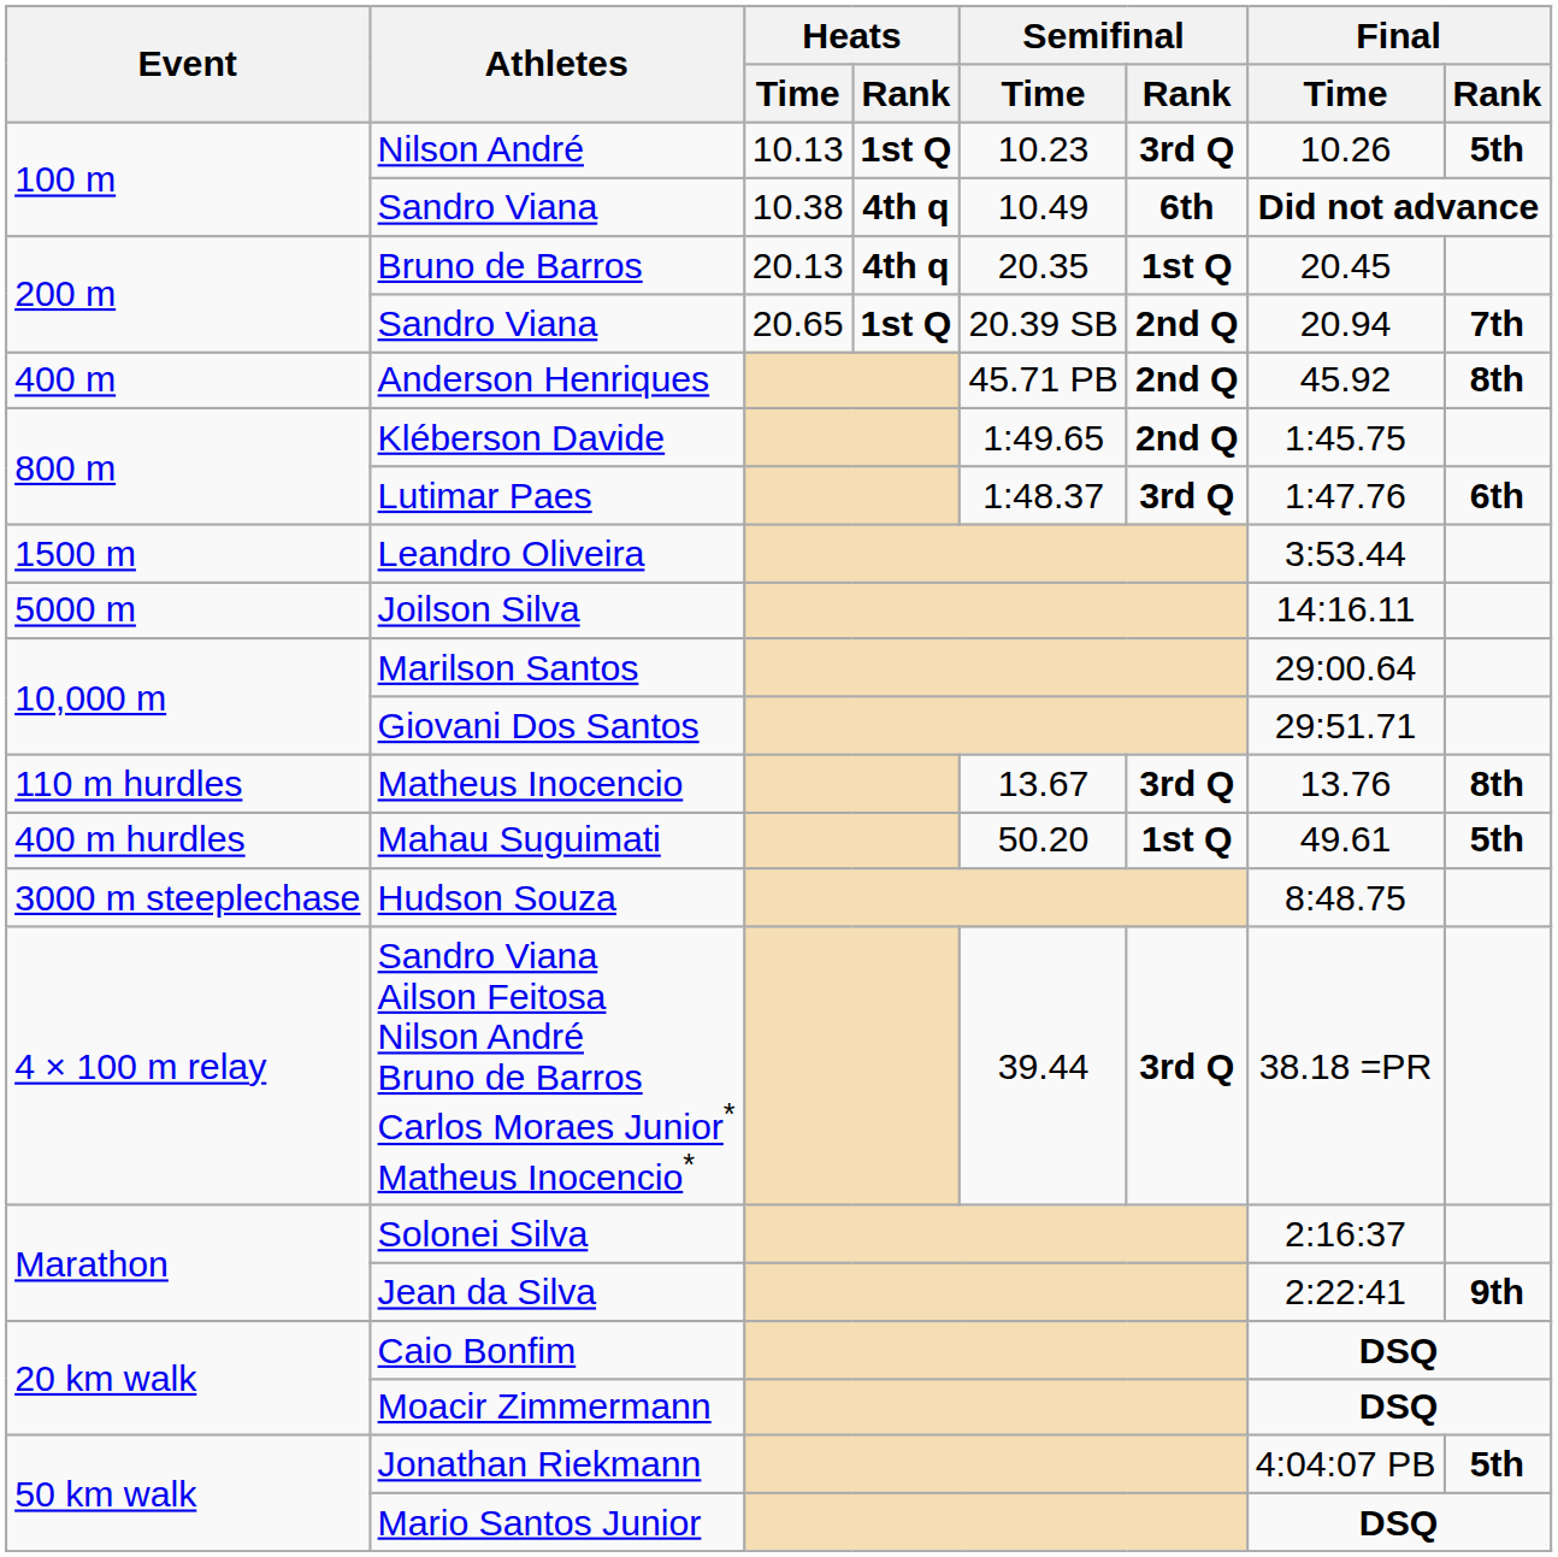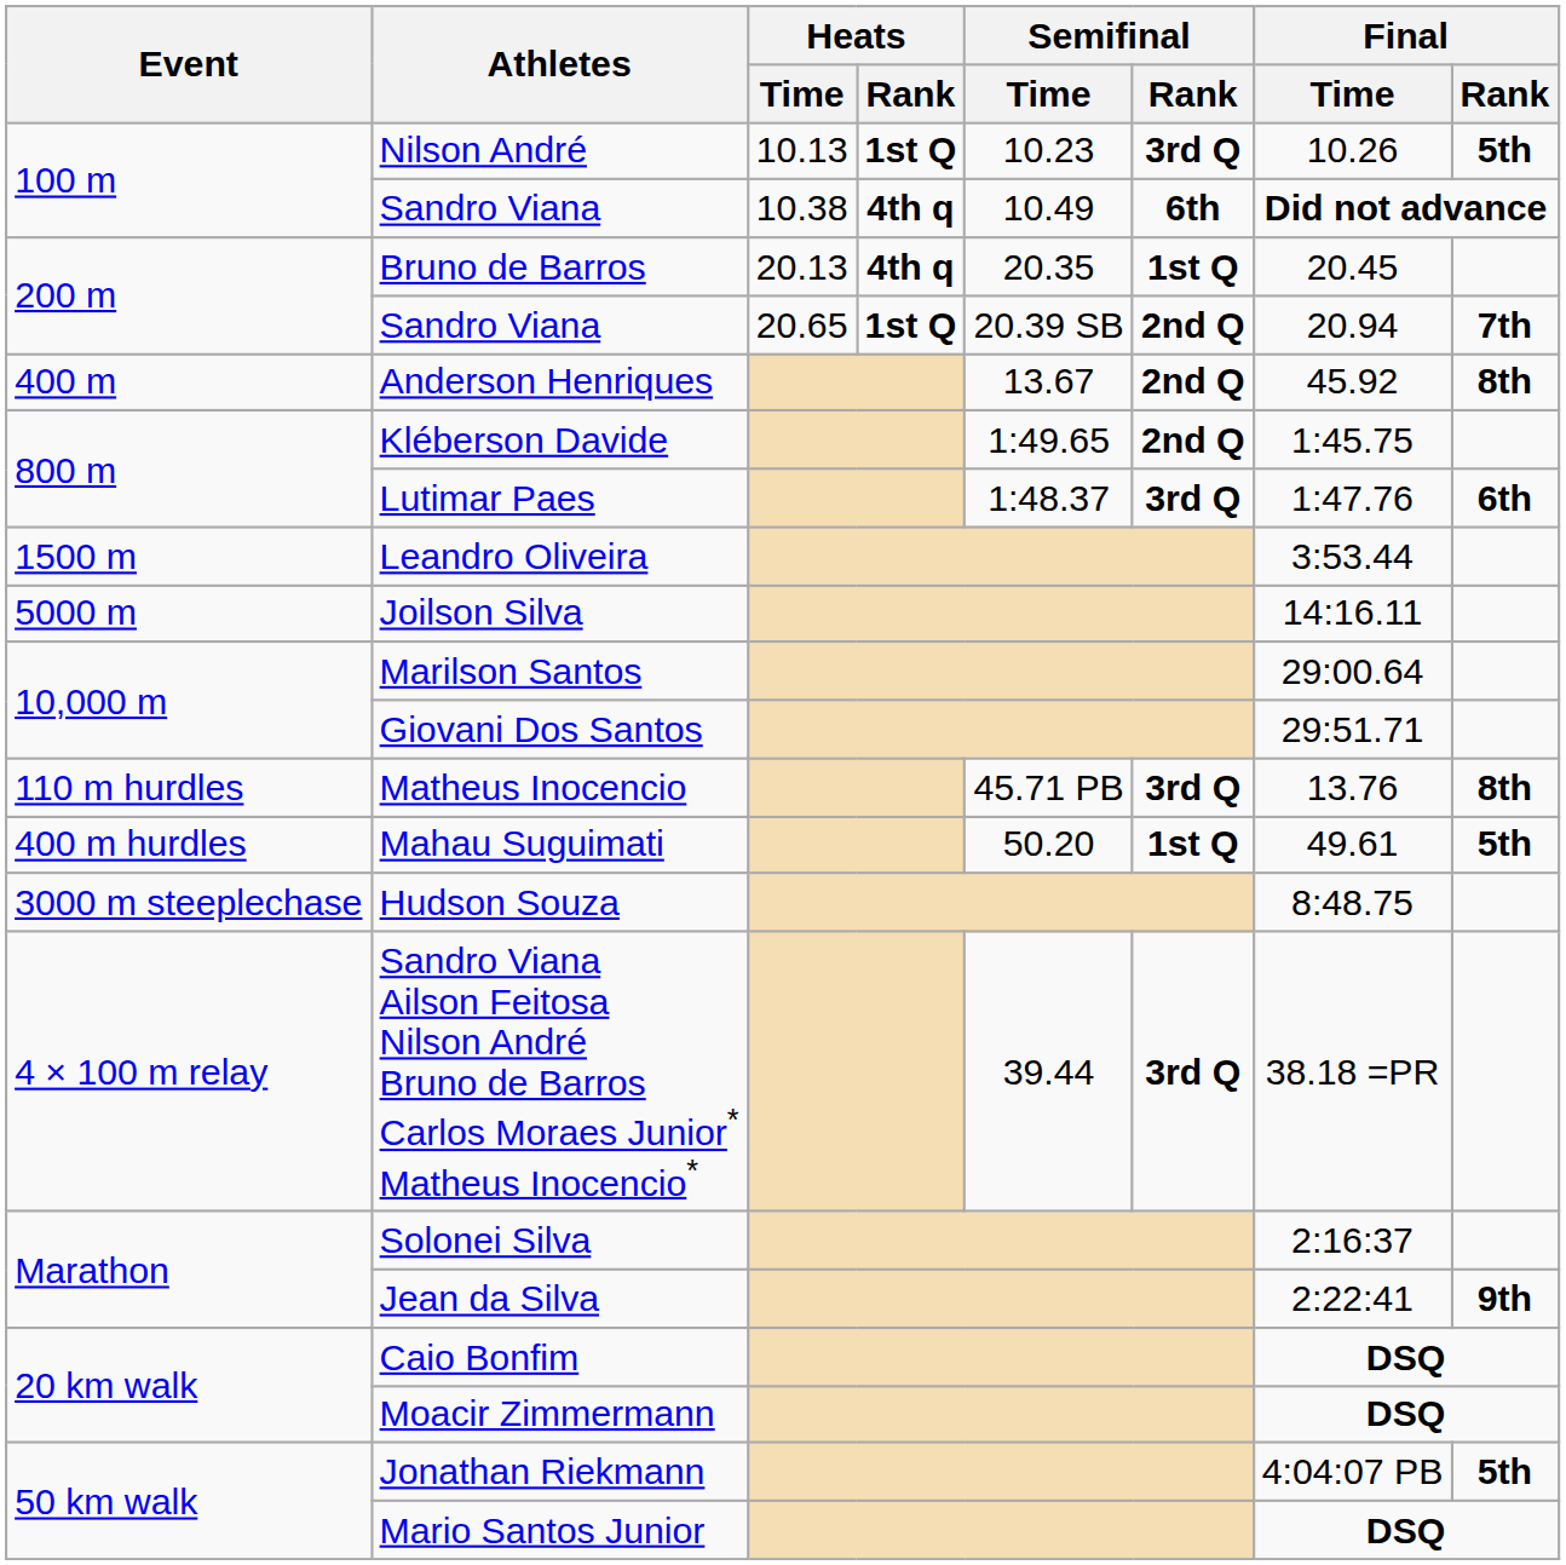 <table class="wikitable" style="font-size:90%">
 <tr>
 <th rowspan=2>Event</th>
 <th rowspan=2>Athletes</th>
 <th colspan=2>Heats</th>
 <th colspan=2>Semifinal</th>
 <th colspan=2>Final</th>
 </tr>
 <tr>
 <th>Time</th>
 <th>Rank</th>
 <th>Time</th>
 <th>Rank</th>
 <th>Time</th>
 <th>Rank</th>
 </tr>
 <tr>
 <td rowspan=2><a href='#'>100 m</a></td>
 <td><a href='#'>Nilson André</a></td>
 <td align=center>10.13</td>
 <td align=center><strong>1st Q</strong></td>
 <td align=center>10.23</td>
 <td align=center><strong>3rd Q</strong></td>
 <td align=center>10.26</td>
 <td align=center><strong>5th</strong></td>
 </tr>
 <tr>
 <td><a href='#'>Sandro Viana</a></td>
 <td align=center>10.38</td>
 <td align=center><strong>4th q</strong></td>
 <td align=center>10.49</td>
 <td align=center><strong>6th</strong></td>
 <td align="center" colspan="7"><strong>Did not advance</strong></td>
 </tr>
 <tr>
 <td rowspan=2><a href='#'>200 m</a></td>
 <td><a href='#'>Bruno de Barros</a></td>
 <td align=center>20.13</td>
 <td align=center><strong>4th q</strong></td>
 <td align=center>20.35</td>
 <td align=center><strong>1st Q</strong></td>
 <td align=center>20.45</td>
 <td align=center></td>
 </tr>
 <tr>
 <td><a href='#'>Sandro Viana</a></td>
 <td align=center>20.65</td>
 <td align=center><strong>1st Q</strong></td>
 <td align=center>20.39 SB</td>
 <td align=center><strong>2nd Q</strong></td>
 <td align=center>20.94</td>
 <td align=center><strong>7th</strong></td>
 </tr>
 <tr>
 <td><a href='#'>400 m</a></td>
 <td><a href='#'>Anderson Henriques</a></td>
 <td colspan=2 bgcolor=wheat></td>
-<td align=center>45.71 PB</td>
+<td align=center>13.67</td>
 <td align=center><strong>2nd Q</strong></td>
 <td align=center>45.92</td>
 <td align=center><strong>8th</strong></td>
 </tr>
 <tr>
 <td rowspan=2><a href='#'>800 m</a></td>
 <td><a href='#'>Kléberson Davide</a></td>
 <td colspan=2 bgcolor=wheat></td>
 <td align=center>1:49.65</td>
 <td align=center><strong>2nd Q</strong></td>
 <td align=center>1:45.75</td>
 <td align=center></td>
 </tr>
 <tr>
 <td><a href='#'>Lutimar Paes</a></td>
 <td colspan=2 bgcolor=wheat></td>
 <td align=center>1:48.37</td>
 <td align=center><strong>3rd Q</strong></td>
 <td align=center>1:47.76</td>
 <td align=center><strong>6th</strong></td>
 </tr>
 <tr>
 <td><a href='#'>1500 m</a></td>
 <td><a href='#'>Leandro Oliveira</a></td>
 <td colspan=4 bgcolor=wheat></td>
 <td align=center>3:53.44</td>
 <td align=center></td>
 </tr>
 <tr>
 <td><a href='#'>5000 m</a></td>
 <td><a href='#'>Joilson Silva</a></td>
 <td colspan=4 bgcolor=wheat></td>
 <td align=center>14:16.11</td>
 <td align=center></td>
 </tr>
 <tr>
 <td rowspan=2><a href='#'>10,000 m</a></td>
 <td><a href='#'>Marilson Santos</a></td>
 <td bgcolor=wheat colspan="4"></td>
 <td align=center>29:00.64</td>
 <td align=center></td>
 </tr>
 <tr>
 <td><a href='#'>Giovani Dos Santos</a></td>
 <td bgcolor=wheat colspan="4"></td>
 <td align=center>29:51.71</td>
 <td align=center></td>
 </tr>
 <tr>
 <td rowspan=1><a href='#'>110 m hurdles</a></td>
 <td><a href='#'>Matheus Inocencio</a></td>
 <td align=center colspan=2 bgcolor=wheat></td>
-<td align=center>13.67</td>
+<td align=center>45.71 PB</td>
 <td align=center><strong>3rd Q</strong></td>
 <td align=center>13.76</td>
 <td align=center><strong>8th</strong></td>
 </tr>
 <tr>
 <td rowspan=1><a href='#'>400 m hurdles</a></td>
 <td><a href='#'>Mahau Suguimati</a></td>
 <td align=center bgcolor=wheat colspan=2></td>
 <td align=center>50.20</td>
 <td align=center><strong>1st Q</strong></td>
 <td align=center>49.61</td>
 <td align=center><strong>5th</strong></td>
 </tr>
 <tr>
 <td rowspan=1><a href='#'>3000 m steeplechase</a></td>
 <td><a href='#'>Hudson Souza</a></td>
 <td align=center colspan=4 bgcolor=wheat></td>
 <td align=center>8:48.75</td>
 <td align=center></td>
 </tr>
 <tr>
 <td rowspan=1><a href='#'>4 × 100 m relay</a></td>
 <td><a href='#'>Sandro Viana</a><br><a href='#'>Ailson Feitosa</a><br><a href='#'>Nilson André</a><br><a href='#'>Bruno de Barros</a><br><a href='#'>Carlos Moraes Junior</a><sup>*</sup><br><a href='#'>Matheus Inocencio</a><sup>*</sup></td>
 <td align=center colspan=2 bgcolor=wheat></td>
 <td align=center>39.44</td>
 <td align=center><strong>3rd Q</strong></td>
 <td align=center>38.18 =PR</td>
 <td align=center></td>
 </tr>
 <tr>
 <td rowspan=2><a href='#'>Marathon</a></td>
 <td><a href='#'>Solonei Silva</a></td>
 <td align=center colspan=4 bgcolor=wheat></td>
 <td align=center>2:16:37</td>
 <td align=center></td>
 </tr>
 <tr>
 <td><a href='#'>Jean da Silva</a></td>
 <td align=center colspan=4 bgcolor=wheat></td>
 <td align=center>2:22:41</td>
 <td align=center><strong>9th</strong></td>
 </tr>
 <tr>
 <td rowspan=2><a href='#'>20 km walk</a></td>
 <td><a href='#'>Caio Bonfim</a></td>
 <td align=center colspan=4 bgcolor=wheat></td>
 <td align=center colspan=2><strong>DSQ</strong></td>
 </tr>
 <tr>
 <td><a href='#'>Moacir Zimmermann</a></td>
 <td align=center colspan=4 bgcolor=wheat></td>
 <td align=center colspan=2><strong>DSQ</strong></td>
 </tr>
 <tr>
 <td rowspan=2><a href='#'>50 km walk</a></td>
 <td><a href='#'>Jonathan Riekmann</a></td>
 <td align=center colspan=4 bgcolor=wheat></td>
 <td align=center>4:04:07 PB</td>
 <td align=center><strong>5th</strong></td>
 </tr>
 <tr>
 <td><a href='#'>Mario Santos Junior</a></td>
 <td colspan=4 bgcolor=wheat></td>
 <td align=center colspan=2><strong>DSQ</strong></td>
 </tr>
 </table>
